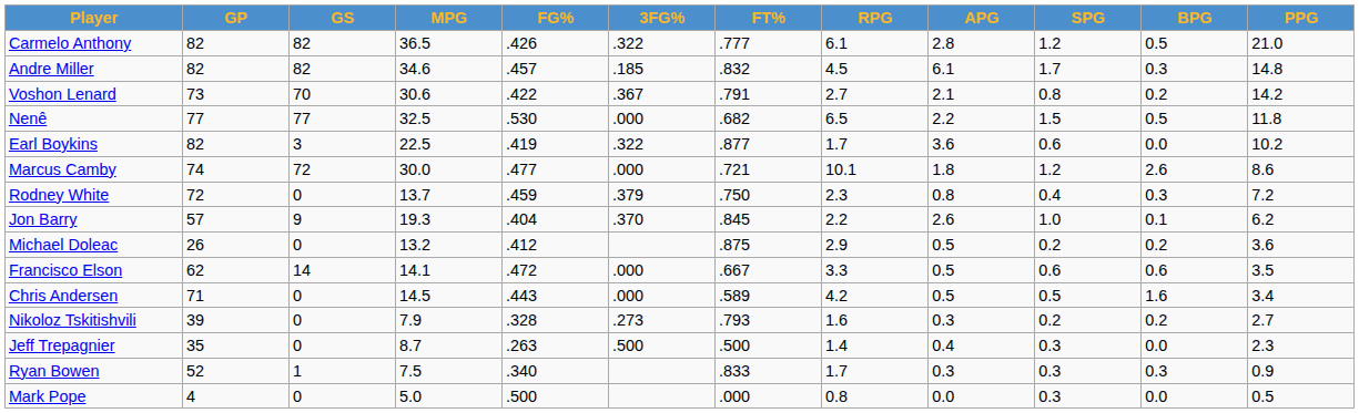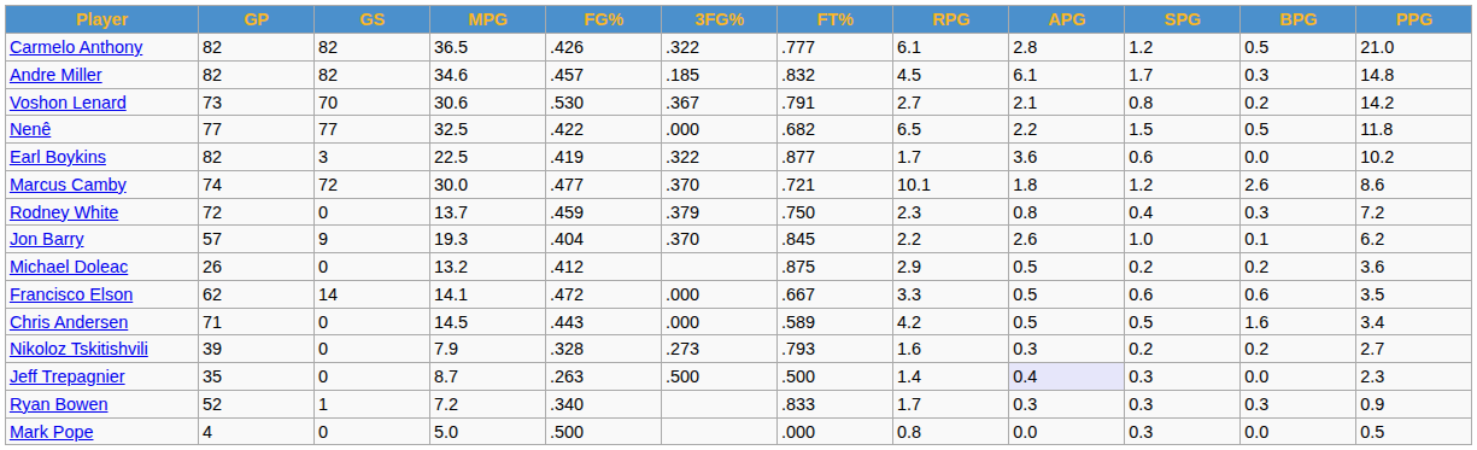 <table class="wikitable sortable" style="font-size: 90%">
 <tr>
 <th style="background:#4b90cc;color:#Fbb726;" width="10%">Player</th>
 <th style="background:#4b90cc;color:#Fbb726;" width="6%">GP</th>
 <th style="background:#4b90cc;color:#Fbb726;" width="6%">GS</th>
 <th style="background:#4b90cc;color:#Fbb726;" width="6%">MPG</th>
 <th style="background:#4b90cc;color:#Fbb726;" width="6%">FG%</th>
 <th style="background:#4b90cc;color:#Fbb726;" width="6%">3FG%</th>
 <th style="background:#4b90cc;color:#Fbb726;" width="6%">FT%</th>
 <th style="background:#4b90cc;color:#Fbb726;" width="6%">RPG</th>
 <th style="background:#4b90cc;color:#Fbb726;" width="6%">APG</th>
 <th style="background:#4b90cc;color:#Fbb726;" width="6%">SPG</th>
 <th style="background:#4b90cc;color:#Fbb726;" width="6%">BPG</th>
 <th style="background:#4b90cc;color:#Fbb726;" width="6%">PPG</th>
 </tr>
 <tr>
 <td><a href='#'>Carmelo Anthony</a></td>
 <td>82</td>
 <td>82</td>
 <td>36.5</td>
 <td>.426</td>
 <td>.322</td>
 <td>.777</td>
 <td>6.1</td>
 <td>2.8</td>
 <td>1.2</td>
 <td>0.5</td>
 <td>21.0</td>
 </tr>
 <tr>
 <td><a href='#'>Andre Miller</a></td>
 <td>82</td>
 <td>82</td>
 <td>34.6</td>
 <td>.457</td>
 <td>.185</td>
 <td>.832</td>
 <td>4.5</td>
 <td>6.1</td>
 <td>1.7</td>
 <td>0.3</td>
 <td>14.8</td>
 </tr>
 <tr>
 <td><a href='#'>Voshon Lenard</a></td>
 <td>73</td>
 <td>70</td>
 <td>30.6</td>
-<td>.422</td>
+<td>.530</td>
 <td>.367</td>
 <td>.791</td>
 <td>2.7</td>
 <td>2.1</td>
 <td>0.8</td>
 <td>0.2</td>
 <td>14.2</td>
 </tr>
 <tr>
 <td><a href='#'>Nenê</a></td>
 <td>77</td>
 <td>77</td>
 <td>32.5</td>
-<td>.530</td>
+<td>.422</td>
 <td>.000</td>
 <td>.682</td>
 <td>6.5</td>
 <td>2.2</td>
 <td>1.5</td>
 <td>0.5</td>
 <td>11.8</td>
 </tr>
 <tr>
 <td><a href='#'>Earl Boykins</a></td>
 <td>82</td>
 <td>3</td>
 <td>22.5</td>
 <td>.419</td>
 <td>.322</td>
 <td>.877</td>
 <td>1.7</td>
 <td>3.6</td>
 <td>0.6</td>
 <td>0.0</td>
 <td>10.2</td>
 </tr>
 <tr>
 <td><a href='#'>Marcus Camby</a></td>
 <td>74</td>
 <td>72</td>
 <td>30.0</td>
 <td>.477</td>
-<td>.000</td>
+<td>.370</td>
 <td>.721</td>
 <td>10.1</td>
 <td>1.8</td>
 <td>1.2</td>
 <td>2.6</td>
 <td>8.6</td>
 </tr>
 <tr>
 <td><a href='#'>Rodney White</a></td>
 <td>72</td>
 <td>0</td>
 <td>13.7</td>
 <td>.459</td>
 <td>.379</td>
 <td>.750</td>
 <td>2.3</td>
 <td>0.8</td>
 <td>0.4</td>
 <td>0.3</td>
 <td>7.2</td>
 </tr>
 <tr>
 <td><a href='#'>Jon Barry</a></td>
 <td>57</td>
 <td>9</td>
 <td>19.3</td>
 <td>.404</td>
 <td>.370</td>
 <td>.845</td>
 <td>2.2</td>
 <td>2.6</td>
 <td>1.0</td>
 <td>0.1</td>
 <td>6.2</td>
 </tr>
 <tr>
 <td><a href='#'>Michael Doleac</a></td>
 <td>26</td>
 <td>0</td>
 <td>13.2</td>
 <td>.412</td>
 <td></td>
 <td>.875</td>
 <td>2.9</td>
 <td>0.5</td>
 <td>0.2</td>
 <td>0.2</td>
 <td>3.6</td>
 </tr>
 <tr>
 <td><a href='#'>Francisco Elson</a></td>
 <td>62</td>
 <td>14</td>
 <td>14.1</td>
 <td>.472</td>
 <td>.000</td>
 <td>.667</td>
 <td>3.3</td>
 <td>0.5</td>
 <td>0.6</td>
 <td>0.6</td>
 <td>3.5</td>
 </tr>
 <tr>
 <td><a href='#'>Chris Andersen</a></td>
 <td>71</td>
 <td>0</td>
 <td>14.5</td>
 <td>.443</td>
 <td>.000</td>
 <td>.589</td>
 <td>4.2</td>
 <td>0.5</td>
 <td>0.5</td>
 <td>1.6</td>
 <td>3.4</td>
 </tr>
 <tr>
 <td><a href='#'>Nikoloz Tskitishvili</a></td>
 <td>39</td>
 <td>0</td>
 <td>7.9</td>
 <td>.328</td>
 <td>.273</td>
 <td>.793</td>
 <td>1.6</td>
 <td>0.3</td>
 <td>0.2</td>
 <td>0.2</td>
 <td>2.7</td>
 </tr>
 <tr>
 <td><a href='#'>Jeff Trepagnier</a></td>
 <td>35</td>
 <td>0</td>
 <td>8.7</td>
 <td>.263</td>
 <td>.500</td>
 <td>.500</td>
 <td>1.4</td>
-<td>0.4</td>
+<td style="background: lavender;">0.4</td>
 <td>0.3</td>
 <td>0.0</td>
 <td>2.3</td>
 </tr>
 <tr>
 <td><a href='#'>Ryan Bowen</a></td>
 <td>52</td>
 <td>1</td>
-<td>7.5</td>
+<td>7.2</td>
 <td>.340</td>
 <td></td>
 <td>.833</td>
 <td>1.7</td>
 <td>0.3</td>
 <td>0.3</td>
 <td>0.3</td>
 <td>0.9</td>
 </tr>
 <tr>
 <td><a href='#'>Mark Pope</a></td>
 <td>4</td>
 <td>0</td>
 <td>5.0</td>
 <td>.500</td>
 <td></td>
 <td>.000</td>
 <td>0.8</td>
 <td>0.0</td>
 <td>0.3</td>
 <td>0.0</td>
 <td>0.5</td>
 </tr>
 </table>
